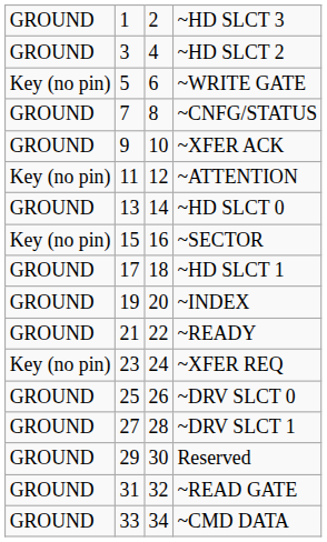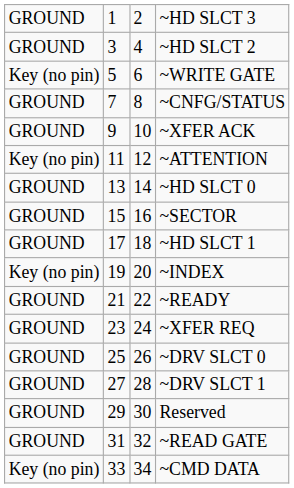 <table class="wikitable">
 <tr>
 <td>GROUND</td>
 <td>1</td>
 <td>2</td>
 <td>~HD SLCT 3</td>
 </tr>
 <tr>
 <td>GROUND</td>
 <td>3</td>
 <td>4</td>
 <td>~HD SLCT 2</td>
 </tr>
 <tr>
 <td>Key (no pin)</td>
 <td>5</td>
 <td>6</td>
 <td>~WRITE GATE</td>
 </tr>
 <tr>
 <td>GROUND</td>
 <td>7</td>
 <td>8</td>
 <td>~CNFG/STATUS</td>
 </tr>
 <tr>
 <td>GROUND</td>
 <td>9</td>
 <td>10</td>
 <td>~XFER ACK</td>
 </tr>
 <tr>
 <td>Key (no pin)</td>
 <td>11</td>
 <td>12</td>
 <td>~ATTENTION</td>
 </tr>
 <tr>
 <td>GROUND</td>
 <td>13</td>
 <td>14</td>
 <td>~HD SLCT 0</td>
 </tr>
 <tr>
-<td>Key (no pin)</td>
+<td>GROUND</td>
 <td>15</td>
 <td>16</td>
 <td>~SECTOR</td>
 </tr>
 <tr>
 <td>GROUND</td>
 <td>17</td>
 <td>18</td>
 <td>~HD SLCT 1</td>
 </tr>
 <tr>
-<td>GROUND</td>
+<td>Key (no pin)</td>
 <td>19</td>
 <td>20</td>
 <td>~INDEX</td>
 </tr>
 <tr>
 <td>GROUND</td>
 <td>21</td>
 <td>22</td>
 <td>~READY</td>
 </tr>
 <tr>
-<td>Key (no pin)</td>
+<td>GROUND</td>
 <td>23</td>
 <td>24</td>
 <td>~XFER REQ</td>
 </tr>
 <tr>
 <td>GROUND</td>
 <td>25</td>
 <td>26</td>
 <td>~DRV SLCT 0</td>
 </tr>
 <tr>
 <td>GROUND</td>
 <td>27</td>
 <td>28</td>
 <td>~DRV SLCT 1</td>
 </tr>
 <tr>
 <td>GROUND</td>
 <td>29</td>
 <td>30</td>
 <td>Reserved</td>
 </tr>
 <tr>
 <td>GROUND</td>
 <td>31</td>
 <td>32</td>
 <td>~READ GATE</td>
 </tr>
 <tr>
-<td>GROUND</td>
+<td>Key (no pin)</td>
 <td>33</td>
 <td>34</td>
 <td>~CMD DATA</td>
 </tr>
 </table>
